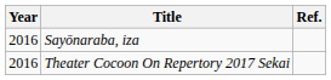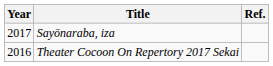 <table class="wikitable">
 <tr>
 <th>Year</th>
 <th>Title</th>
 <th>Ref.</th>
 </tr>
 <tr>
-<td>2016</td>
+<td>2017</td>
 <td><em>Sayōnaraba, iza</em></td>
 <td></td>
 </tr>
 <tr>
 <td>2016</td>
 <td><em>Theater Cocoon On Repertory 2017 Sekai</em></td>
 <td></td>
 </tr>
 </table>
